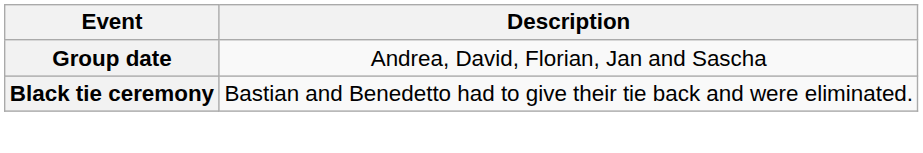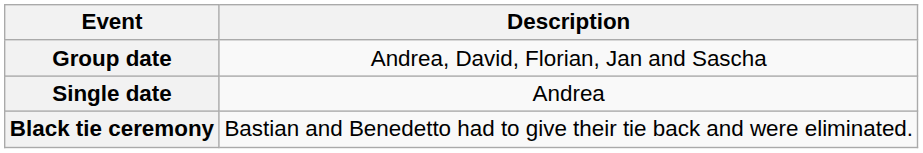 <table class="wikitable sortable" style="text-align:center;">
 <tr>
 <th>Event</th>
 <th>Description</th>
 </tr>
 <tr>
 <th>Group date</th>
 <td>Andrea, David, Florian, Jan and Sascha</td>
 </tr>
 <tr>
+<th>Single date</th>
+<td>Andrea</td>
+</tr>
+<tr>
 <th>Black tie ceremony</th>
 <td>Bastian and Benedetto had to give their tie back and were eliminated.</td>
 </tr>
 </table>
